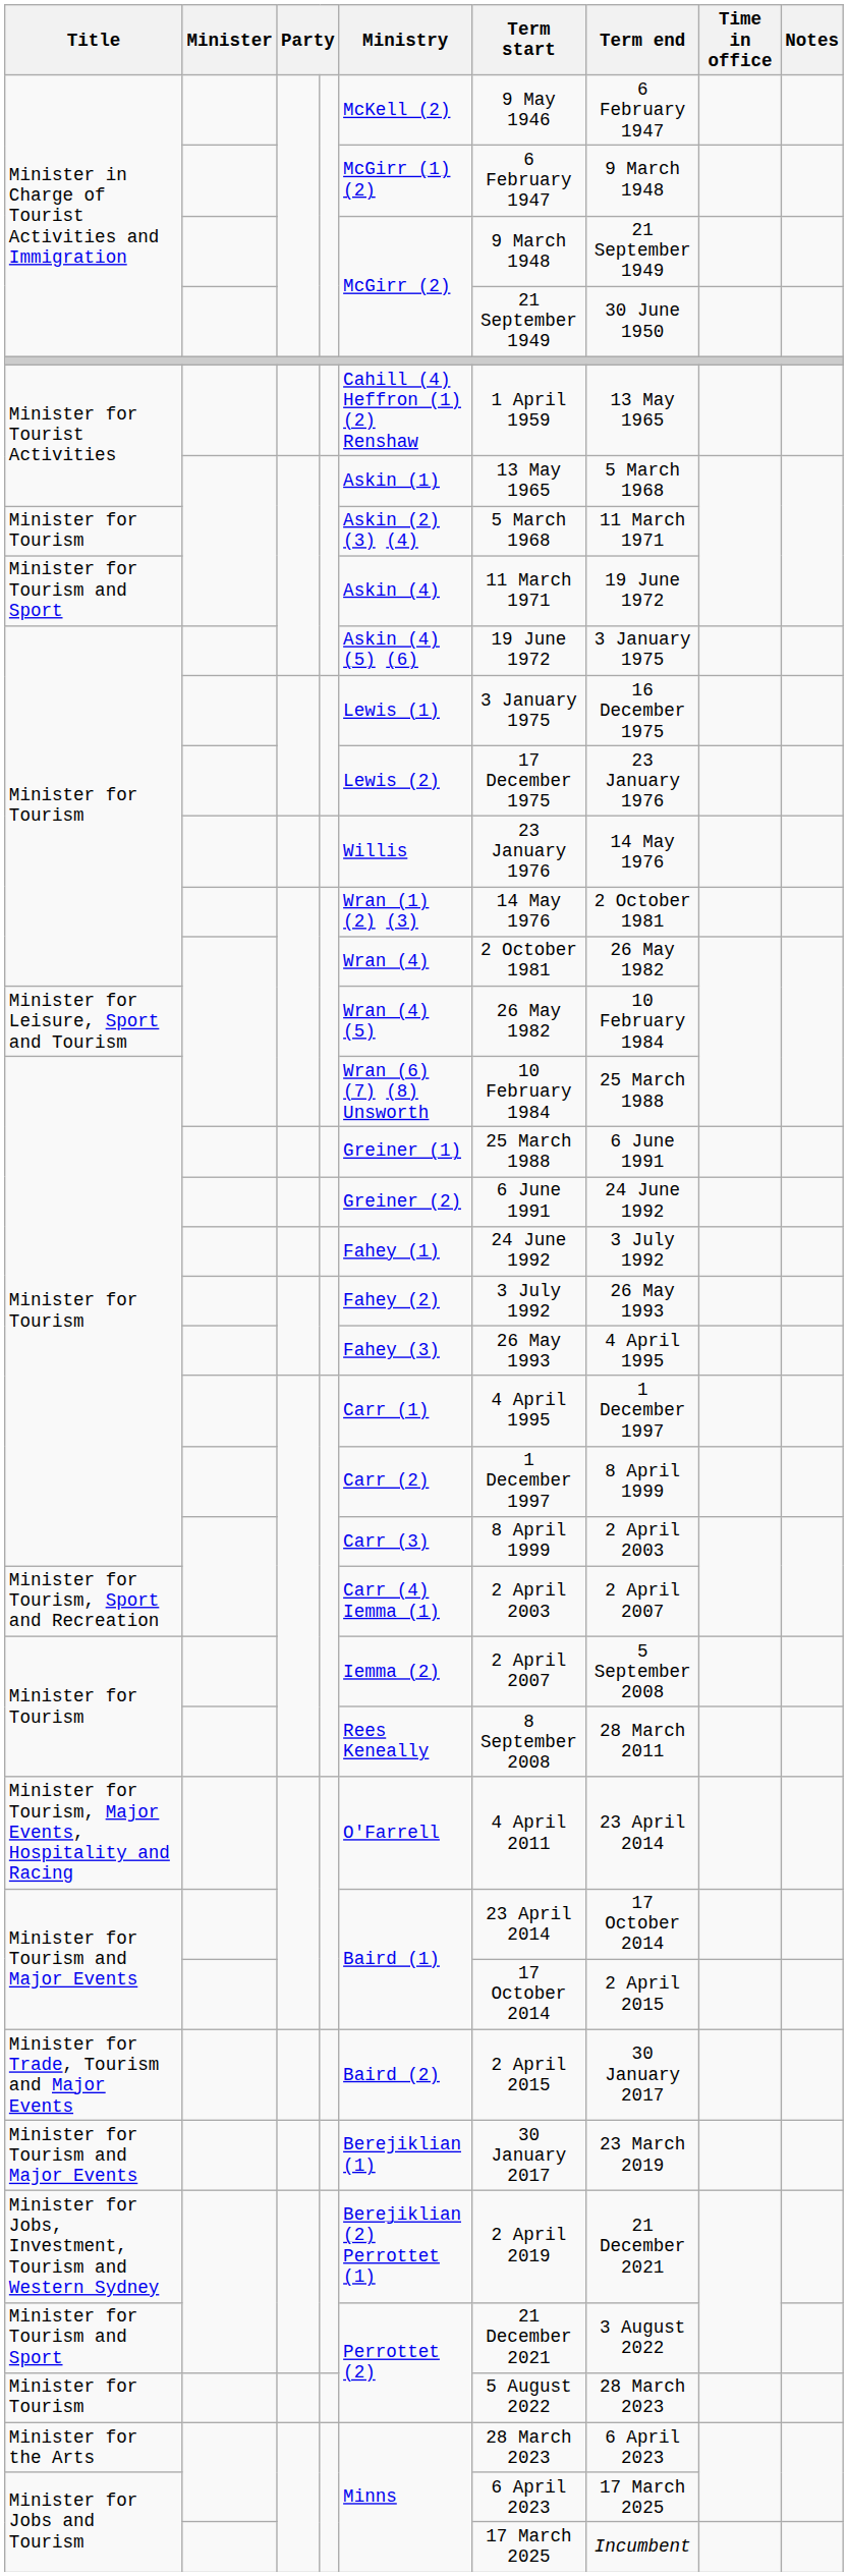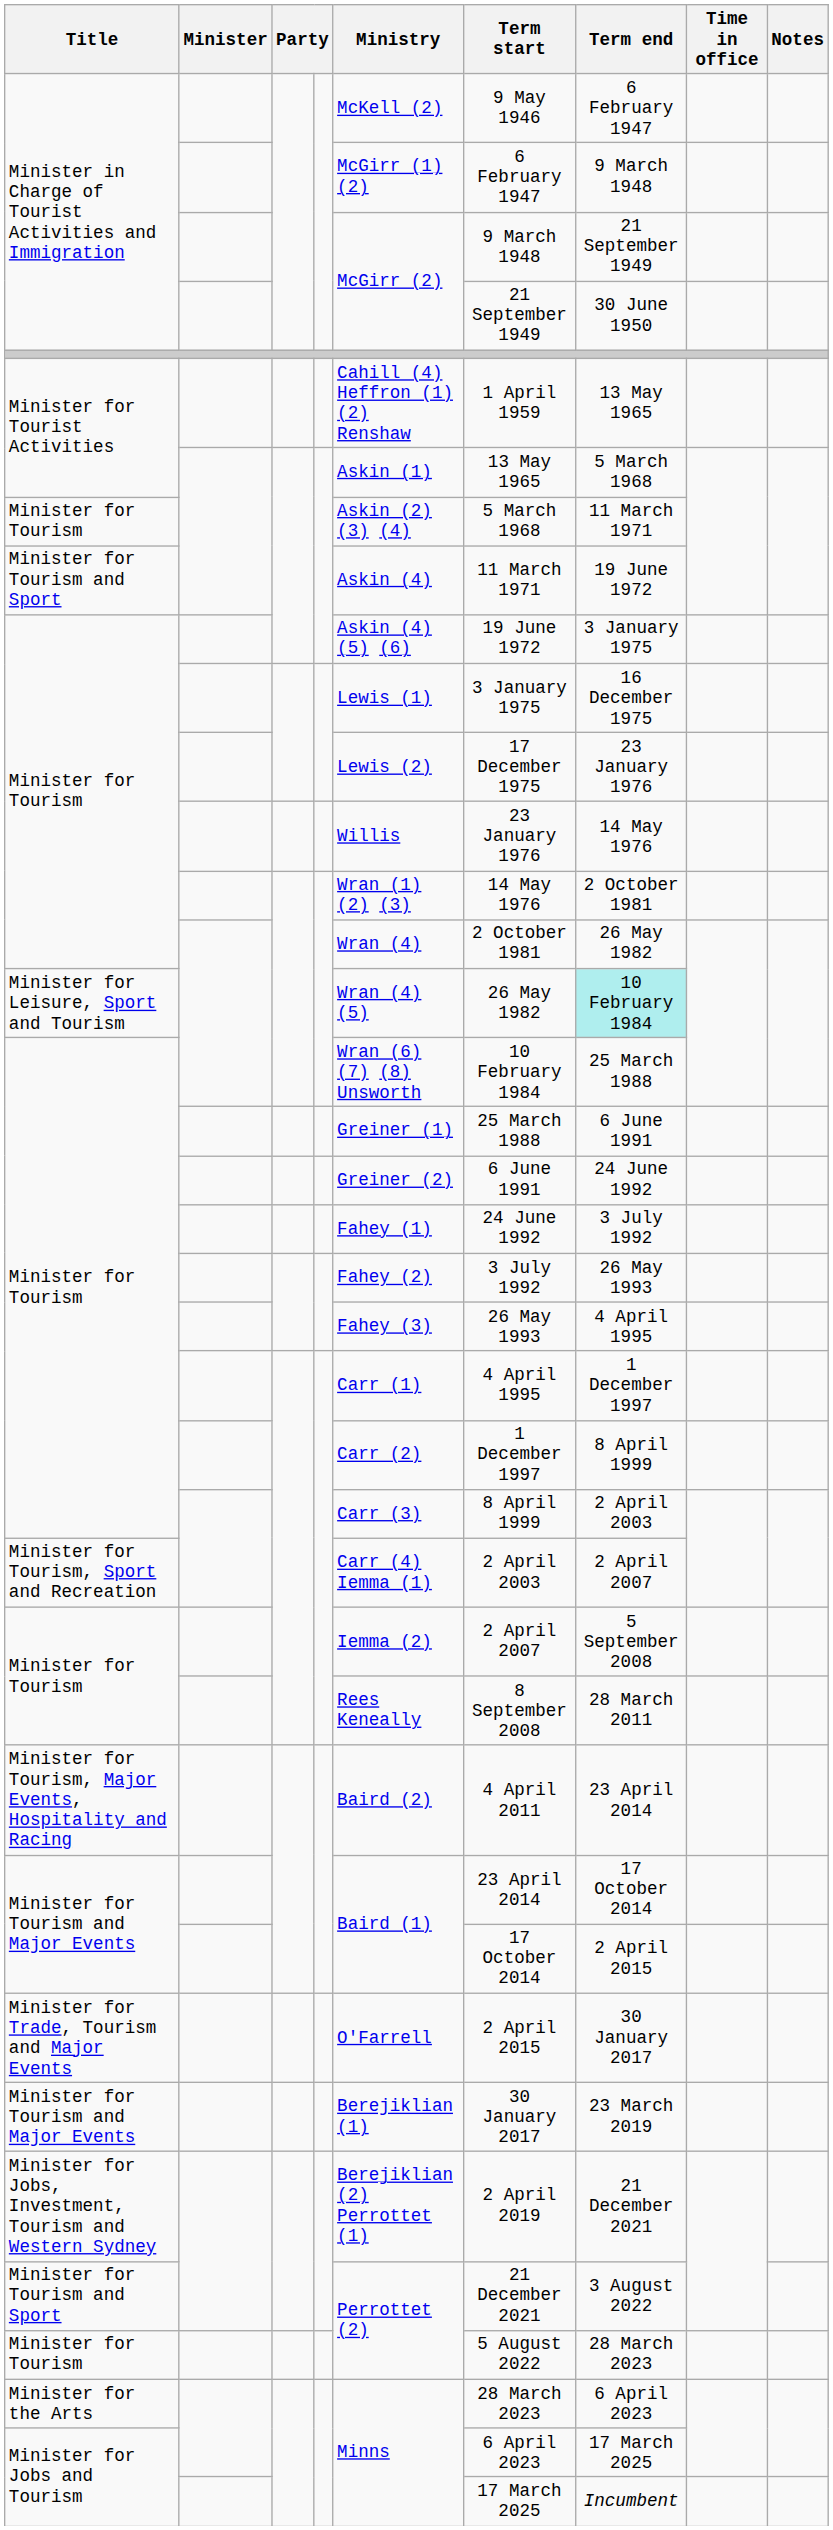 <table class="wikitable sortable">
 <tr>
 <th>Title</th>
 <th>Minister</th>
 <th colspan=2>Party</th>
 <th>Ministry</th>
 <th data-sort-type="date">Term start</th>
 <th data-sort-type=date>Term end</th>
 <th>Time in office</th>
 <th class="unsortable">Notes</th>
 </tr>
 <tr>
 <td rowspan=4>Minister in Charge of Tourist Activities and <a href='#'>Immigration</a></td>
 <td></td>
 <td rowspan=4 > </td>
 <td rowspan=4></td>
 <td><a href='#'>McKell (2)</a></td>
 <td align=center>9 May 1946</td>
 <td align=center>6 February 1947</td>
 <td align=right></td>
 <td></td>
 </tr>
 <tr>
 <td></td>
 <td><a href='#'>McGirr (1)</a> <a href='#'>(2)</a></td>
 <td align=center>6 February 1947</td>
 <td align=center>9 March 1948</td>
 <td align=right></td>
 <td></td>
 </tr>
 <tr>
 <td></td>
 <td rowspan="2"><a href='#'>McGirr (2)</a></td>
 <td align=center>9 March 1948</td>
 <td align=center>21 September 1949</td>
 <td align=right></td>
 <td></td>
 </tr>
 <tr>
 <td></td>
 <td align=center>21 September 1949</td>
 <td align=center>30 June 1950</td>
 <td align=right></td>
 <td></td>
 </tr>
 <tr>
 <th colspan=9 style="background: #cccccc;"></th>
 </tr>
 <tr>
 <td rowspan=2>Minister for Tourist Activities</td>
 <td></td>
 <td> </td>
 <td></td>
 <td><a href='#'>Cahill (4)</a><br><a href='#'>Heffron (1)</a> <a href='#'>(2)</a><br><a href='#'>Renshaw</a></td>
 <td align=center>1 April 1959</td>
 <td align=center>13 May 1965</td>
 <td align=right></td>
 <td></td>
 </tr>
 <tr>
 <td rowspan=3></td>
 <td rowspan=4 > </td>
 <td rowspan=4></td>
 <td><a href='#'>Askin (1)</a></td>
 <td align=center>13 May 1965</td>
 <td align=center>5 March 1968</td>
 <td rowspan=3 align=right></td>
 <td rowspan=3></td>
 </tr>
 <tr>
 <td>Minister for Tourism</td>
 <td><a href='#'>Askin (2)</a> <a href='#'>(3)</a> <a href='#'>(4)</a></td>
 <td align=center>5 March 1968</td>
 <td align=center>11 March 1971</td>
 </tr>
 <tr>
 <td>Minister for Tourism and <a href='#'>Sport</a></td>
 <td><a href='#'>Askin (4)</a></td>
 <td align=center>11 March 1971</td>
 <td align=center>19 June 1972</td>
 </tr>
 <tr>
 <td rowspan=6>Minister for Tourism</td>
 <td></td>
 <td><a href='#'>Askin (4)</a> <a href='#'>(5)</a> <a href='#'>(6)</a></td>
 <td align=center>19 June 1972</td>
 <td align=center>3 January 1975</td>
 <td align=right></td>
 <td></td>
 </tr>
 <tr>
 <td></td>
 <td rowspan=2 > </td>
 <td rowspan=2></td>
 <td><a href='#'>Lewis (1)</a></td>
 <td align=center>3 January 1975</td>
 <td align=center>16 December 1975</td>
 <td align=right></td>
 <td></td>
 </tr>
 <tr>
 <td></td>
 <td><a href='#'>Lewis (2)</a></td>
 <td align=center>17 December 1975</td>
 <td align=center>23 January 1976</td>
 <td align=right></td>
 <td></td>
 </tr>
 <tr>
 <td></td>
 <td> </td>
 <td></td>
 <td><a href='#'>Willis</a></td>
 <td align=center>23 January 1976</td>
 <td align=center>14 May 1976</td>
 <td align=right></td>
 <td></td>
 </tr>
 <tr>
 <td></td>
 <td rowspan=4 > </td>
 <td rowspan=4></td>
 <td><a href='#'>Wran (1)</a> <a href='#'>(2)</a> <a href='#'>(3)</a></td>
 <td align=center>14 May 1976</td>
 <td align=center>2 October 1981</td>
 <td align=right></td>
 <td></td>
 </tr>
 <tr>
 <td rowspan=3></td>
 <td><a href='#'>Wran (4)</a></td>
 <td align=center>2 October 1981</td>
 <td align=center>26 May 1982</td>
 <td rowspan=3 align=right></td>
 <td rowspan=3></td>
 </tr>
 <tr>
 <td>Minister for Leisure, <a href='#'>Sport</a> and Tourism</td>
 <td><a href='#'>Wran (4)</a> <a href='#'>(5)</a></td>
 <td align=center>26 May 1982</td>
-<td align=center>10 February 1984</td>
+<td align=center style="background: paleturquoise;">10 February 1984</td>
 </tr>
 <tr>
 <td rowspan=9>Minister for Tourism</td>
 <td><a href='#'>Wran (6)</a> <a href='#'>(7)</a> <a href='#'>(8)</a><br><a href='#'>Unsworth</a></td>
 <td align=center>10 February 1984</td>
 <td align=center>25 March 1988</td>
 </tr>
 <tr>
 <td></td>
 <td> </td>
 <td></td>
 <td><a href='#'>Greiner (1)</a></td>
 <td align=center>25 March 1988</td>
 <td align=center>6 June 1991</td>
 <td align=right></td>
 <td></td>
 </tr>
 <tr>
 <td></td>
 <td> </td>
 <td></td>
 <td><a href='#'>Greiner (2)</a></td>
 <td align=center>6 June 1991</td>
 <td align=center>24 June 1992</td>
 <td align=right></td>
 <td></td>
 </tr>
 <tr>
 <td></td>
 <td> </td>
 <td></td>
 <td><a href='#'>Fahey (1)</a></td>
 <td align=center>24 June 1992</td>
 <td align=center>3 July 1992</td>
 <td align=right></td>
 <td></td>
 </tr>
 <tr>
 <td></td>
 <td rowspan=2 > </td>
 <td rowspan=2></td>
 <td><a href='#'>Fahey (2)</a></td>
 <td align=center>3 July 1992</td>
 <td align=center>26 May 1993</td>
 <td align=right></td>
 <td></td>
 </tr>
 <tr>
 <td></td>
 <td><a href='#'>Fahey (3)</a></td>
 <td align=center>26 May 1993</td>
 <td align=center>4 April 1995</td>
 <td align=right></td>
 <td></td>
 </tr>
 <tr>
 <td></td>
 <td rowspan=6 > </td>
 <td rowspan=6></td>
 <td><a href='#'>Carr (1)</a></td>
 <td align=center>4 April 1995</td>
 <td align=center>1 December 1997</td>
 <td align=right></td>
 <td></td>
 </tr>
 <tr>
 <td></td>
 <td><a href='#'>Carr (2)</a></td>
 <td align=center>1 December 1997</td>
 <td align=center>8 April 1999</td>
 <td align=right></td>
 <td></td>
 </tr>
 <tr>
 <td rowspan=2></td>
 <td><a href='#'>Carr (3)</a></td>
 <td align=center>8 April 1999</td>
 <td align=center>2 April 2003</td>
 <td rowspan=2 align=right><strong></strong></td>
 <td rowspan=2></td>
 </tr>
 <tr>
 <td>Minister for Tourism, <a href='#'>Sport</a> and Recreation</td>
 <td><a href='#'>Carr (4)</a><br><a href='#'>Iemma (1)</a></td>
 <td align=center>2 April 2003</td>
 <td align=center>2 April 2007</td>
 </tr>
 <tr>
 <td rowspan=2>Minister for Tourism</td>
 <td></td>
 <td><a href='#'>Iemma (2)</a></td>
 <td align=center>2 April 2007</td>
 <td align=center>5 September 2008</td>
 <td align=right></td>
 <td></td>
 </tr>
 <tr>
 <td></td>
 <td><a href='#'>Rees</a><br><a href='#'>Keneally</a></td>
 <td align=center>8 September 2008</td>
 <td align=center>28 March 2011</td>
 <td align=right></td>
 <td></td>
 </tr>
 <tr>
 <td>Minister for Tourism, <a href='#'>Major Events</a>, <a href='#'>Hospitality and Racing</a></td>
 <td></td>
 <td rowspan=3 > </td>
 <td rowspan=3></td>
-<td><a href='#'>O'Farrell</a></td>
+<td><a href='#'>Baird (2)</a></td>
 <td align=center>4 April 2011</td>
 <td align=center>23 April 2014</td>
 <td align=right></td>
 <td></td>
 </tr>
 <tr>
 <td rowspan=2>Minister for Tourism and <a href='#'>Major Events</a></td>
 <td></td>
 <td rowspan=2><a href='#'>Baird (1)</a></td>
 <td align=center>23 April 2014</td>
 <td align=center>17 October 2014</td>
 <td align=right></td>
 <td></td>
 </tr>
 <tr>
 <td></td>
 <td align=center>17 October 2014</td>
 <td align=center>2 April 2015</td>
 <td align=right></td>
 <td></td>
 </tr>
 <tr>
 <td>Minister for <a href='#'>Trade</a>, Tourism and <a href='#'>Major Events</a></td>
 <td></td>
 <td> </td>
 <td></td>
-<td><a href='#'>Baird (2)</a></td>
+<td><a href='#'>O'Farrell</a></td>
 <td align=center>2 April 2015</td>
 <td align=center>30 January 2017</td>
 <td align=right></td>
 <td></td>
 </tr>
 <tr>
 <td>Minister for Tourism and <a href='#'>Major Events</a></td>
 <td></td>
 <td> </td>
 <td></td>
 <td><a href='#'>Berejiklian (1)</a></td>
 <td align=center>30 January 2017</td>
 <td align=center>23 March 2019</td>
 <td align=right></td>
 <td></td>
 </tr>
 <tr>
 <td>Minister for Jobs, Investment, Tourism and <a href='#'>Western Sydney</a></td>
 <td rowspan=2></td>
 <td rowspan=2 > </td>
 <td rowspan=2></td>
 <td><a href='#'>Berejiklian (2)</a><br><a href='#'>Perrottet (1)</a></td>
 <td align=center>2 April 2019</td>
 <td align=center>21 December 2021</td>
 <td rowspan=2 align=right></td>
 <td></td>
 </tr>
 <tr>
 <td>Minister for Tourism and <a href='#'>Sport</a></td>
 <td rowspan="2"><a href='#'>Perrottet (2)</a></td>
 <td align=center>21 December 2021</td>
 <td align=center>3 August 2022</td>
 <td></td>
 </tr>
 <tr>
 <td>Minister for Tourism</td>
 <td></td>
 <td> </td>
 <td></td>
 <td align=center>5 August 2022</td>
 <td align=center>28 March 2023</td>
 <td align=right></td>
 <td></td>
 </tr>
 <tr>
 <td>Minister for the Arts</td>
 <td rowspan="2"></td>
 <td rowspan="3" > </td>
 <td rowspan="3"></td>
 <td rowspan="3"><a href='#'>Minns</a></td>
 <td align=center>28 March 2023</td>
 <td align=center>6 April 2023</td>
 <td rowspan="2" align=right></td>
 <td rowspan="2"></td>
 </tr>
 <tr>
 <td rowspan="2">Minister for Jobs and Tourism</td>
 <td align=center>6 April 2023</td>
 <td align=center>17 March 2025</td>
 </tr>
 <tr>
 <td></td>
 <td align=center>17 March 2025</td>
 <td align=center><em>Incumbent</em></td>
 <td align=right></td>
 <td></td>
 </tr>
 </table>
